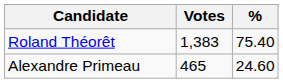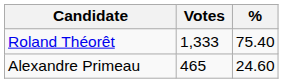 <table class="wikitable">
 <tr>
 <th style="width: 170px">Candidate</th>
 <th style="width: 50px">Votes</th>
 <th style="width: 40px">%</th>
 </tr>
 <tr>
 <td><a href='#'>Roland Théorêt</a></td>
-<td>1,383</td>
+<td>1,333</td>
 <td>75.40</td>
 </tr>
 <tr>
 <td>Alexandre Primeau</td>
 <td>465</td>
 <td>24.60</td>
 </tr>
 </table>
